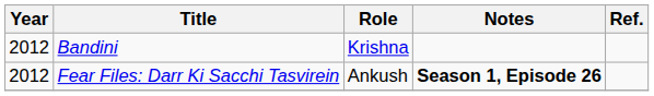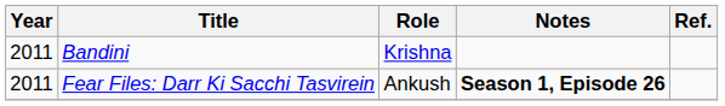 <table class="wikitable sortable plainrowheaders">
 <tr>
 <th>Year</th>
 <th>Title</th>
 <th>Role</th>
 <th>Notes</th>
 <th>Ref.</th>
 </tr>
 <tr>
-<td>2012</td>
+<td>2011</td>
 <td><em><a href='#'>Bandini</a></em></td>
 <td><a href='#'>Krishna</a></td>
 <td></td>
 <td></td>
 </tr>
 <tr>
-<td>2012</td>
+<td>2011</td>
 <td><em><a href='#'>Fear Files: Darr Ki Sacchi Tasvirein</a></em></td>
 <td>Ankush</td>
 <td><strong>Season 1, Episode 26</strong></td>
 <td></td>
 </tr>
 <tr>
 </tr>
 </table>
